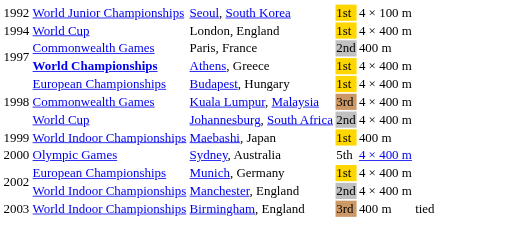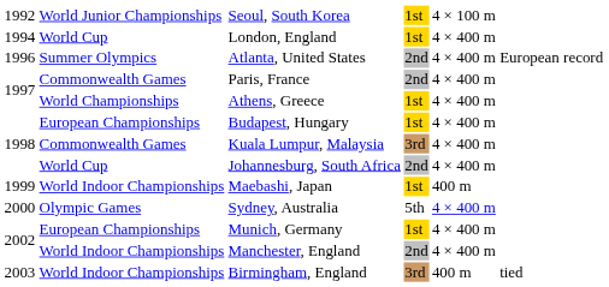 <table>
 <tr>
 <td>1992</td>
 <td><a href='#'>World Junior Championships</a></td>
 <td><a href='#'>Seoul</a>, <a href='#'>South Korea</a></td>
 <td bgcolor="gold">1st</td>
 <td>4 × 100 m</td>
 <td></td>
 </tr>
 <tr>
 <td>1994</td>
 <td><a href='#'>World Cup</a></td>
 <td>London, England</td>
 <td bgcolor="gold">1st</td>
 <td>4 × 400 m</td>
 <td></td>
 </tr>
 <tr>
+<td>1996</td>
+<td><a href='#'>Summer Olympics</a></td>
+<td><a href='#'>Atlanta</a>, United States</td>
+<td bgcolor="silver">2nd</td>
+<td>4 × 400 m</td>
+<td>European record</td>
+</tr>
+<tr>
 <td rowspan=2>1997</td>
 <td><a href='#'>Commonwealth Games</a></td>
 <td>Paris, France</td>
 <td bgcolor="silver">2nd</td>
-<td>400 m</td>
+<td>4 × 400 m</td>
 <td></td>
 </tr>
 <tr>
-<td><strong><a href='#'>World Championships</a></strong></td>
+<td><a href='#'>World Championships</a></td>
 <td><a href='#'>Athens</a>, Greece</td>
 <td bgcolor="Gold">1st</td>
 <td>4 × 400 m</td>
 <td></td>
 </tr>
 <tr>
 <td rowspan=3>1998</td>
 <td><a href='#'>European Championships</a></td>
 <td><a href='#'>Budapest</a>, Hungary</td>
 <td bgcolor="gold">1st</td>
 <td>4 × 400 m</td>
 <td></td>
 </tr>
 <tr>
 <td><a href='#'>Commonwealth Games</a></td>
 <td><a href='#'>Kuala Lumpur</a>, <a href='#'>Malaysia</a></td>
 <td bgcolor=CC9966>3rd</td>
 <td>4 × 400 m</td>
 <td></td>
 </tr>
 <tr>
 <td><a href='#'>World Cup</a></td>
 <td><a href='#'>Johannesburg</a>, <a href='#'>South Africa</a></td>
 <td bgcolor="silver">2nd</td>
 <td>4 × 400 m</td>
 <td></td>
 </tr>
 <tr>
 <td>1999</td>
 <td><a href='#'>World Indoor Championships</a></td>
 <td><a href='#'>Maebashi</a>, Japan</td>
 <td bgcolor="gold">1st</td>
 <td>400 m</td>
 <td></td>
 </tr>
 <tr>
 <td>2000</td>
 <td><a href='#'>Olympic Games</a></td>
 <td><a href='#'>Sydney</a>, Australia</td>
 <td>5th</td>
 <td><a href='#'>4 × 400 m</a></td>
 <td></td>
 </tr>
 <tr>
 <td rowspan=2>2002</td>
 <td><a href='#'>European Championships</a></td>
 <td><a href='#'>Munich</a>, Germany</td>
 <td bgcolor="gold">1st</td>
 <td>4 × 400 m</td>
 <td></td>
 </tr>
 <tr>
 <td><a href='#'>World Indoor Championships</a></td>
 <td><a href='#'>Manchester</a>, England</td>
 <td bgcolor="silver">2nd</td>
 <td>4 × 400 m</td>
 <td></td>
 </tr>
 <tr>
 <td>2003</td>
 <td><a href='#'>World Indoor Championships</a></td>
 <td><a href='#'>Birmingham</a>, England</td>
 <td bgcolor=CC9966>3rd</td>
 <td>400 m</td>
 <td>tied</td>
 </tr>
 </table>
